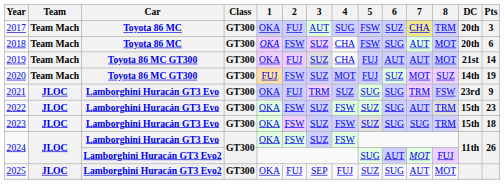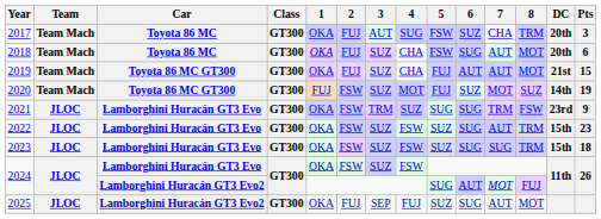 <table class="wikitable" style="text-align:center; font-size:90%">
 <tr>
 <th>Year</th>
 <th>Team</th>
 <th>Car</th>
 <th>Class</th>
 <th>1</th>
 <th>2</th>
 <th>3</th>
 <th>4</th>
 <th>5</th>
 <th>6</th>
 <th>7</th>
 <th>8</th>
 <th>DC</th>
 <th>Pts</th>
 </tr>
 <tr>
 <td><a href='#'>2017</a></td>
 <th nowrap>Team Mach</th>
 <th nowrap><a href='#'>Toyota 86 MC</a></th>
 <th>GT300</th>
 <td style="background:#CFCFFF;"><a href='#'>OKA</a><br></td>
 <td style="background:#cfcfff;"><a href='#'>FUJ</a><br></td>
 <td style="background:#DFFFDF;"><a href='#'>AUT</a><br></td>
 <td style="background:#CFCFFF;"><a href='#'>SUG</a><br></td>
 <td style="background:#CFCFFF;"><a href='#'>FSW</a><br></td>
 <td style="background:#CFCFFF;"><a href='#'>SUZ</a><br></td>
-<td style="background: khaki;"><a href='#'>CHA</a></td>
+<td><a href='#'>CHA</a></td>
 <td style="background:#CFCFFF;"><a href='#'>TRM</a><br></td>
 <th>20th</th>
 <th>3</th>
 </tr>
 <tr>
 <td><a href='#'>2018</a></td>
 <th nowrap>Team Mach</th>
 <th nowrap><a href='#'>Toyota 86 MC</a></th>
 <th>GT300</th>
 <td style="background:#efcfff;"><em><a href='#'>OKA</a></em><br></td>
-<td style="background:#CFCFFF;"><a href='#'>FSW</a><br></td>
+<td style="background:#CFCFFF;"><a href='#'>FUJ</a><br></td>
 <td style="background:#efcfff;"><a href='#'>SUZ</a><br></td>
 <td style="background:#;"><a href='#'>CHA</a><br></td>
 <td style="background:#CFCFFF;"><a href='#'>FSW</a><br></td>
 <td style="background:#CFCFFF;"><a href='#'>SUG</a><br></td>
 <td style="background:#DFFFDF;"><a href='#'>AUT</a><br></td>
 <td style="background:#CFCFFF;"><a href='#'>MOT</a><br></td>
 <th>20th</th>
 <th>6</th>
 </tr>
 <tr>
 <td><a href='#'>2019</a></td>
 <th nowrap>Team Mach</th>
 <th nowrap><a href='#'>Toyota 86 MC GT300</a></th>
 <th>GT300</th>
 <td style="background:#efcfff;"><a href='#'>OKA</a><br></td>
 <td style="background:#efcfff;"><a href='#'>FUJ</a><br></td>
 <td style="background:#dfdfdf;"><a href='#'>SUZ</a><br></td>
 <td style="background:#;"><a href='#'>CHA</a><br></td>
 <td style="background:#CFCFFF;"><a href='#'>FUJ</a><br></td>
 <td style="background:#CFCFFF;"><a href='#'>AUT</a><br></td>
 <td style="background:#CFCFFF;"><a href='#'>AUT</a><br></td>
 <td style="background:#CFCFFF;"><a href='#'>MOT</a><br></td>
 <th>21st</th>
-<th>14</th>
+<th>15</th>
 </tr>
 <tr>
 <td><a href='#'>2020</a></td>
 <th nowrap>Team Mach</th>
 <th nowrap><a href='#'>Toyota 86 MC GT300</a></th>
 <th>GT300</th>
 <td style="background:#ffdf9f;"><a href='#'>FUJ</a><br></td>
 <td style="background:#CFCFFF;"><a href='#'>FSW</a><br></td>
 <td style="background:#cfcfff;"><a href='#'>SUZ</a><br></td>
 <td style="background:#cfcfff;"><a href='#'>MOT</a><br></td>
 <td style="background:#cfcfff;"><a href='#'>FUJ</a><br></td>
 <td style="background:#DFFFDF;"><a href='#'>SUZ</a><br></td>
 <td style="background:#efcfff;"><a href='#'>MOT</a><br></td>
 <td style="background:#efcfff;"><a href='#'>SUZ</a><br></td>
 <th>14th</th>
 <th>19</th>
 </tr>
 <tr>
 <td><a href='#'>2021</a></td>
 <th nowrap><a href='#'>JLOC</a></th>
 <th nowrap><a href='#'>Lamborghini Huracán GT3 Evo</a></th>
 <th>GT300</th>
 <td style="background:#CFCFFF;"><a href='#'>OKA</a><br></td>
-<td style="background:#CFCFFF;"><a href='#'>FUJ</a><br></td>
+<td style="background:#CFCFFF;"><a href='#'>FSW</a><br></td>
 <td style="background:#EFCFFF;"><a href='#'>TRM</a><br></td>
 <td style="background:#CFCFFF;"><a href='#'>SUZ</a><br></td>
 <td style="background:#DFFFDF;"><a href='#'>SUG</a><br></td>
 <td style="background:#CFCFFF;"><a href='#'>SUG</a><br></td>
 <td style="background:#EFCFFF;"><a href='#'>TRM</a><br></td>
 <td style="background:#CFCFFF;"><a href='#'>FSW</a><br></td>
 <th>23rd</th>
 <th>9</th>
 </tr>
 <tr>
 <td><a href='#'>2022</a></td>
 <th nowrap><a href='#'>JLOC</a></th>
 <th nowrap><a href='#'>Lamborghini Huracán GT3 Evo</a></th>
 <th>GT300</th>
 <td style="background:#DFFFDF;"><a href='#'>OKA</a><br></td>
 <td style="background:#CFCFFF;"><a href='#'>FSW</a><br></td>
 <td style="background:#CFCFFF;"><a href='#'>SUZ</a><br></td>
 <td style="background:#DFFFDF;"><a href='#'>FSW</a><br></td>
 <td style="background:#DFFFDF;"><a href='#'>SUZ</a><br></td>
 <td style="background:#CFCFFF;"><a href='#'>SUG</a><br></td>
 <td style="background:#CFCFFF;"><a href='#'>AUT</a><br></td>
 <td style="background:#DFDFDF;"><a href='#'>TRM</a><br></td>
 <th>15th</th>
 <th>23</th>
 </tr>
 <tr>
 <td><a href='#'>2023</a></td>
 <th nowrap><a href='#'>JLOC</a></th>
 <th nowrap><a href='#'>Lamborghini Huracán GT3 Evo</a></th>
 <th>GT300</th>
 <td style="background:#DFFFDF;"><a href='#'>OKA</a><br></td>
 <td style="background:#EFCFFF;"><a href='#'>FSW</a><br></td>
 <td style="background:#CFCFFF;"><a href='#'>SUZ</a><br></td>
 <td style="background:#CFCFFF;"><a href='#'>FSW</a><br></td>
 <td style="background:#DFDFDF;"><a href='#'>SUZ</a><br></td>
 <td style="background:#CFCFFF;"><a href='#'>SUG</a><br></td>
 <td style="background:#CFCFFF;"><a href='#'>SUG</a><br></td>
 <td style="background:#CFCFFF;"><a href='#'>TRM</a><br></td>
 <th>15th</th>
 <th>18</th>
 </tr>
 <tr>
 <td rowspan="2"><a href='#'>2024</a></td>
 <th rowspan="2"><a href='#'>JLOC</a></th>
 <th><a href='#'>Lamborghini Huracán GT3 Evo</a></th>
 <th rowspan="2">GT300</th>
 <td style="background:#DFFFDF;"><a href='#'>OKA</a><br></td>
 <td style="background:#DFFFDF;"><a href='#'>FSW</a><br></td>
 <td style="background:#CFCFFF;"><a href='#'>SUZ</a><br></td>
 <td style="background:#DFFFDF;"><a href='#'>FSW</a><br></td>
 <td colspan="4"></td>
 <th rowspan="2">11th</th>
 <th rowspan="2">26</th>
 </tr>
 <tr>
 <th><a href='#'>Lamborghini Huracán GT3 Evo2</a></th>
 <td colspan="4"></td>
 <td style="background:#DFFFDF;"><a href='#'>SUG</a><br></td>
 <td style="background:#CFCFFF;"><a href='#'>AUT</a><br></td>
 <td style="background:#DFFFDF;"><em><a href='#'>MOT</a></em><br></td>
 <td style="background:#efcfff;"><a href='#'>FUJ</a><br></td>
 </tr>
 <tr>
 <td><a href='#'>2025</a></td>
 <th nowrap><a href='#'>JLOC</a></th>
 <th nowrap><a href='#'>Lamborghini Huracán GT3 Evo2</a></th>
 <th>GT300</th>
 <td style="background:#;"><a href='#'>OKA</a><br></td>
 <td style="background:#;"><a href='#'>FUJ</a><br></td>
 <td style="background:#;"><a href='#'>SEP</a><br></td>
 <td style="background:#;"><a href='#'>FUJ</a><br></td>
 <td style="background:#;"><a href='#'>SUZ</a><br></td>
 <td style="background:#;"><a href='#'>SUG</a><br></td>
 <td style="background:#;"><a href='#'>AUT</a><br></td>
 <td style="background:#;"><a href='#'>MOT</a><br></td>
 <th></th>
 <th></th>
 </tr>
 </table>
